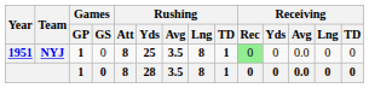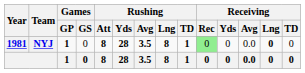 <table class="wikitable" style="text-align:center;">
 <tr>
 <th rowspan="2">Year</th>
 <th rowspan="2">Team</th>
 <th colspan="2">Games</th>
 <th colspan="5">Rushing</th>
 <th colspan="5">Receiving</th>
 </tr>
 <tr>
 <th>GP</th>
 <th>GS</th>
 <th>Att</th>
 <th>Yds</th>
 <th>Avg</th>
 <th>Lng</th>
 <th>TD</th>
 <th>Rec</th>
 <th>Yds</th>
 <th>Avg</th>
 <th>Lng</th>
 <th>TD</th>
 </tr>
 <tr>
-<th><a href='#'>1951</a></th>
+<th><a href='#'>1981</a></th>
 <th><a href='#'>NYJ</a></th>
 <td><strong>1</strong></td>
 <td>0</td>
 <td><strong>8</strong></td>
-<td><strong>25</strong></td>
+<td><strong>28</strong></td>
 <td><strong>3.5</strong></td>
 <td><strong>8</strong></td>
 <td><strong>1</strong></td>
 <td style="background: lightgreen;">0</td>
 <td>0</td>
 <td>0.0</td>
-<td>0</td>
+<td><strong>0</strong></td>
 <td>0</td>
 </tr>
 <tr>
 <th colspan="2"></th>
 <th>1</th>
 <th>0</th>
 <th>8</th>
 <th>28</th>
 <th>3.5</th>
 <th>8</th>
 <th>1</th>
 <th>0</th>
 <th>0</th>
 <th>0.0</th>
 <th>0</th>
 <th>0</th>
 </tr>
 </table>
